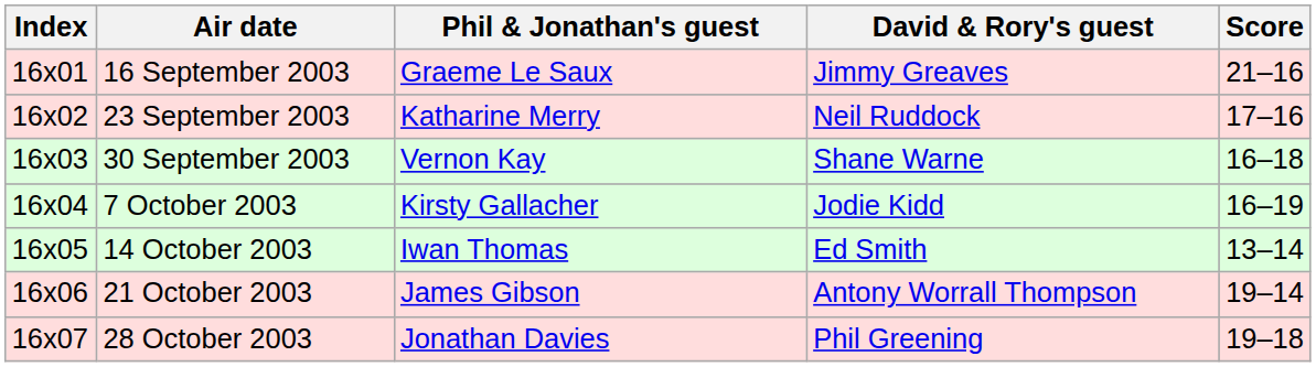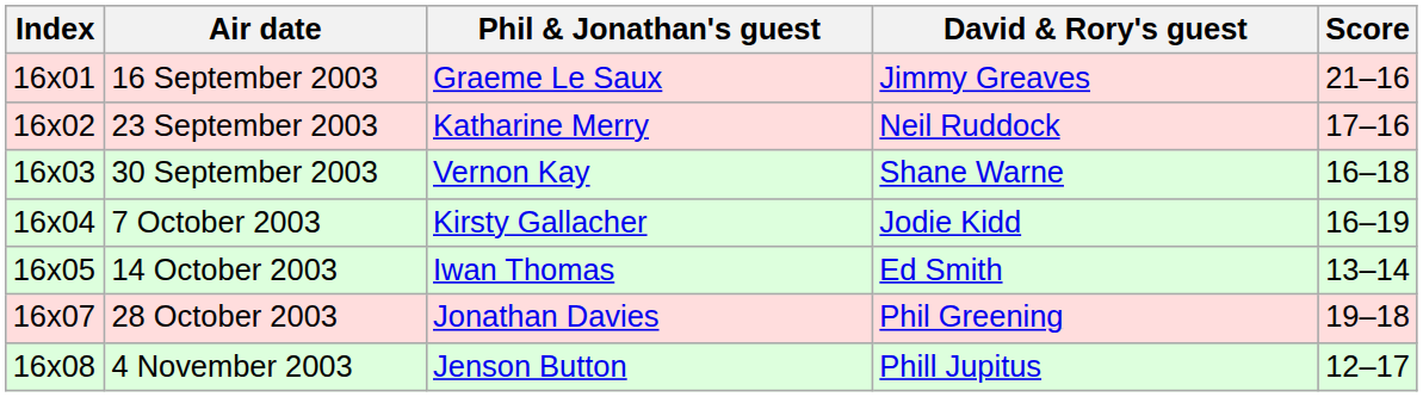 <table class="wikitable" style="width:745px;">
 <tr>
 <th style="width:7%;">Index</th>
 <th style="width:23%;">Air date</th>
 <th style="width:32%;">Phil & Jonathan's guest</th>
 <th style="width:32%;">David & Rory's guest</th>
 <th style="width:7%;">Score</th>
 </tr>
 <tr style="background:#fdd;">
 <td>16x01</td>
 <td>16 September 2003</td>
 <td><a href='#'>Graeme Le Saux</a></td>
 <td><a href='#'>Jimmy Greaves</a></td>
 <td>21–16</td>
 </tr>
 <tr style="background:#fdd;">
 <td>16x02</td>
 <td>23 September 2003</td>
 <td><a href='#'>Katharine Merry</a></td>
 <td><a href='#'>Neil Ruddock</a></td>
 <td>17–16</td>
 </tr>
 <tr style="background:#dfd;">
 <td>16x03</td>
 <td>30 September 2003</td>
 <td><a href='#'>Vernon Kay</a></td>
 <td><a href='#'>Shane Warne</a></td>
 <td>16–18</td>
 </tr>
 <tr style="background:#dfd;">
 <td>16x04</td>
 <td>7 October 2003</td>
 <td><a href='#'>Kirsty Gallacher</a></td>
 <td><a href='#'>Jodie Kidd</a></td>
 <td>16–19</td>
 </tr>
 <tr style="background:#dfd;">
 <td>16x05</td>
 <td>14 October 2003</td>
 <td><a href='#'>Iwan Thomas</a></td>
 <td><a href='#'>Ed Smith</a></td>
 <td>13–14</td>
 </tr>
 <tr style="background:#fdd;">
-<td>16x06</td>
-<td>21 October 2003</td>
-<td><a href='#'>James Gibson</a></td>
-<td><a href='#'>Antony Worrall Thompson</a></td>
-<td>19–14</td>
-</tr>
-<tr style="background:#fdd;">
 <td>16x07</td>
 <td>28 October 2003</td>
 <td><a href='#'>Jonathan Davies</a></td>
 <td><a href='#'>Phil Greening</a></td>
 <td>19–18</td>
 </tr>
+<tr style="background:#dfd;">
+<td>16x08</td>
+<td>4 November 2003</td>
+<td><a href='#'>Jenson Button</a></td>
+<td><a href='#'>Phill Jupitus</a></td>
+<td>12–17</td>
+</tr>
 </table>
